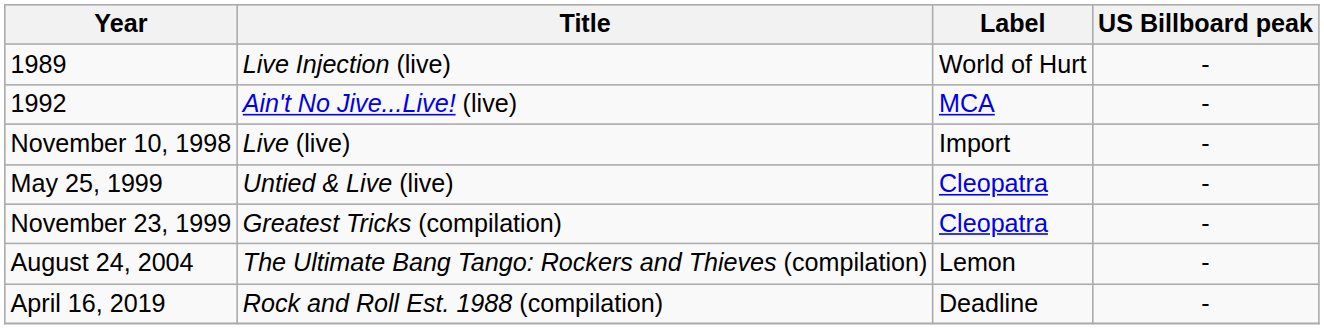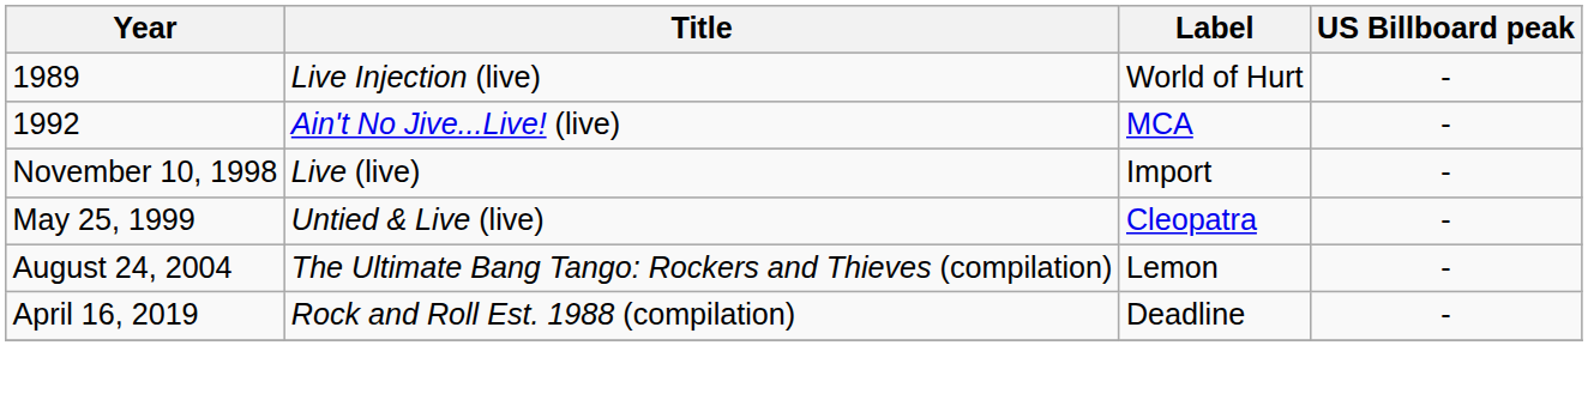 <table class="wikitable">
 <tr>
 <th>Year</th>
 <th>Title</th>
 <th>Label</th>
 <th>US Billboard peak</th>
 </tr>
 <tr>
 <td>1989</td>
 <td><em>Live Injection</em> (live)</td>
 <td>World of Hurt</td>
 <td style="text-align:center;">-</td>
 </tr>
 <tr>
 <td>1992</td>
 <td><em><a href='#'>Ain't No Jive...Live!</a></em> (live)</td>
 <td><a href='#'>MCA</a></td>
 <td style="text-align:center;">-</td>
 </tr>
 <tr>
 <td>November 10, 1998</td>
 <td><em>Live</em> (live)</td>
 <td>Import</td>
 <td style="text-align:center;">-</td>
 </tr>
 <tr>
 <td>May 25, 1999</td>
 <td><em>Untied & Live</em> (live)</td>
 <td><a href='#'>Cleopatra</a></td>
 <td style="text-align:center;">-</td>
 </tr>
 <tr>
-<td>November 23, 1999</td>
-<td><em>Greatest Tricks</em> (compilation)</td>
-<td><a href='#'>Cleopatra</a></td>
-<td style="text-align:center;">-</td>
-</tr>
-<tr>
 <td>August 24, 2004</td>
 <td><em>The Ultimate Bang Tango: Rockers and Thieves</em> (compilation)</td>
 <td>Lemon</td>
 <td style="text-align:center;">-</td>
 </tr>
 <tr>
 <td>April 16, 2019</td>
 <td><em>Rock and Roll Est. 1988</em> (compilation)</td>
 <td>Deadline</td>
 <td style="text-align:center;">-</td>
 </tr>
 <tr>
 </tr>
 </table>
